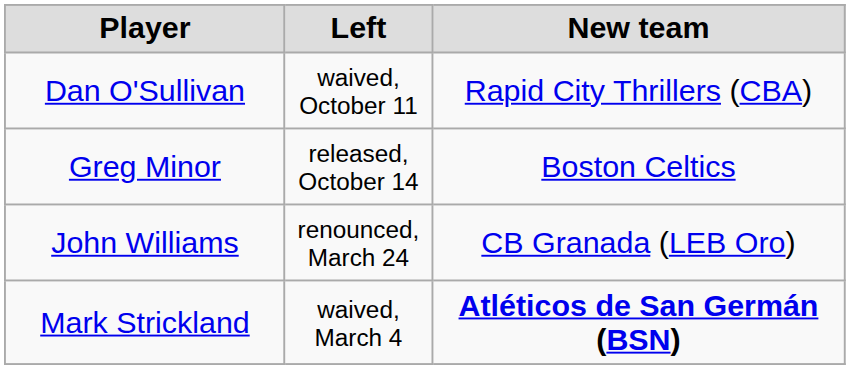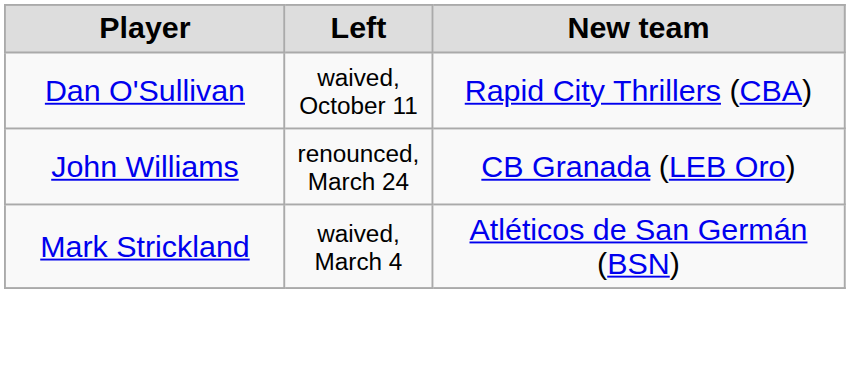 <table class="wikitable" style="text-align: center">
 <tr align="center"  bgcolor="#dddddd">
 <td style="width:140px"><strong>Player</strong></td>
 <td style="width:70px"><strong>Left</strong></td>
 <td style="width:210px"><strong>New team</strong></td>
 </tr>
 <tr style="height:40px">
 <td><a href='#'>Dan O'Sullivan</a></td>
 <td style="font-size: 80%">waived, October 11</td>
 <td><a href='#'>Rapid City Thrillers</a> (<a href='#'>CBA</a>)</td>
 </tr>
 <tr style="height:40px">
-<td><a href='#'>Greg Minor</a></td>
-<td style="font-size: 80%">released, October 14</td>
-<td><a href='#'>Boston Celtics</a></td>
-</tr>
-<tr style="height:40px">
 <td><a href='#'>John Williams</a></td>
 <td style="font-size: 80%">renounced, March 24</td>
 <td><a href='#'>CB Granada</a> (<a href='#'>LEB Oro</a>)</td>
 </tr>
 <tr style="height:40px">
 <td><a href='#'>Mark Strickland</a></td>
 <td style="font-size: 80%">waived, March 4</td>
-<td><strong><a href='#'>Atléticos de San Germán</a> (<a href='#'>BSN</a>)</strong></td>
+<td><a href='#'>Atléticos de San Germán</a> (<a href='#'>BSN</a>)</td>
 </tr>
 </table>
